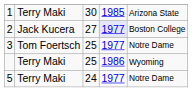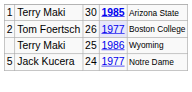 <table class="wikitable">
 <tr>
 </tr>
 <tr>
 <td>1</td>
 <td>Terry Maki</td>
 <td>30</td>
-<td><a href='#'>1985</a></td>
+<td><strong><a href='#'>1985</a></strong></td>
 <td style="font-size:80%;">Arizona State</td>
 </tr>
 <tr>
 <td>2</td>
-<td>Jack Kucera</td>
-<td>27</td>
+<td>Tom Foertsch</td>
+<td>26</td>
 <td style="background: lavender;"><a href='#'>1977</a></td>
 <td style="font-size:80%;">Boston College</td>
-</tr>
-<tr>
-<td>3</td>
-<td>Tom Foertsch</td>
-<td>25</td>
-<td><a href='#'>1977</a></td>
-<td style="font-size:80%;">Notre Dame</td>
 </tr>
 <tr>
 <td></td>
 <td>Terry Maki</td>
 <td>25</td>
 <td><a href='#'>1986</a></td>
 <td style="font-size:80%;">Wyoming</td>
 </tr>
 <tr>
 <td>5</td>
-<td>Terry Maki</td>
+<td>Jack Kucera</td>
 <td>24</td>
 <td><a href='#'>1977</a></td>
 <td style="font-size:80%;">Notre Dame</td>
 </tr>
 </table>
